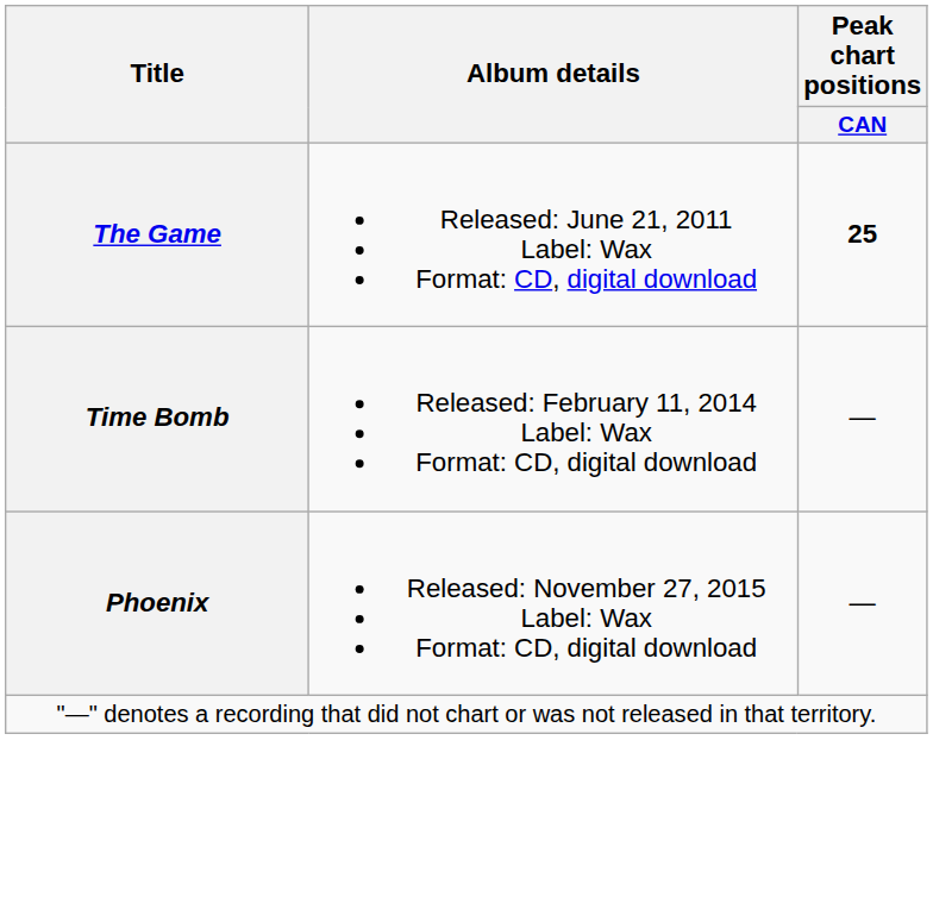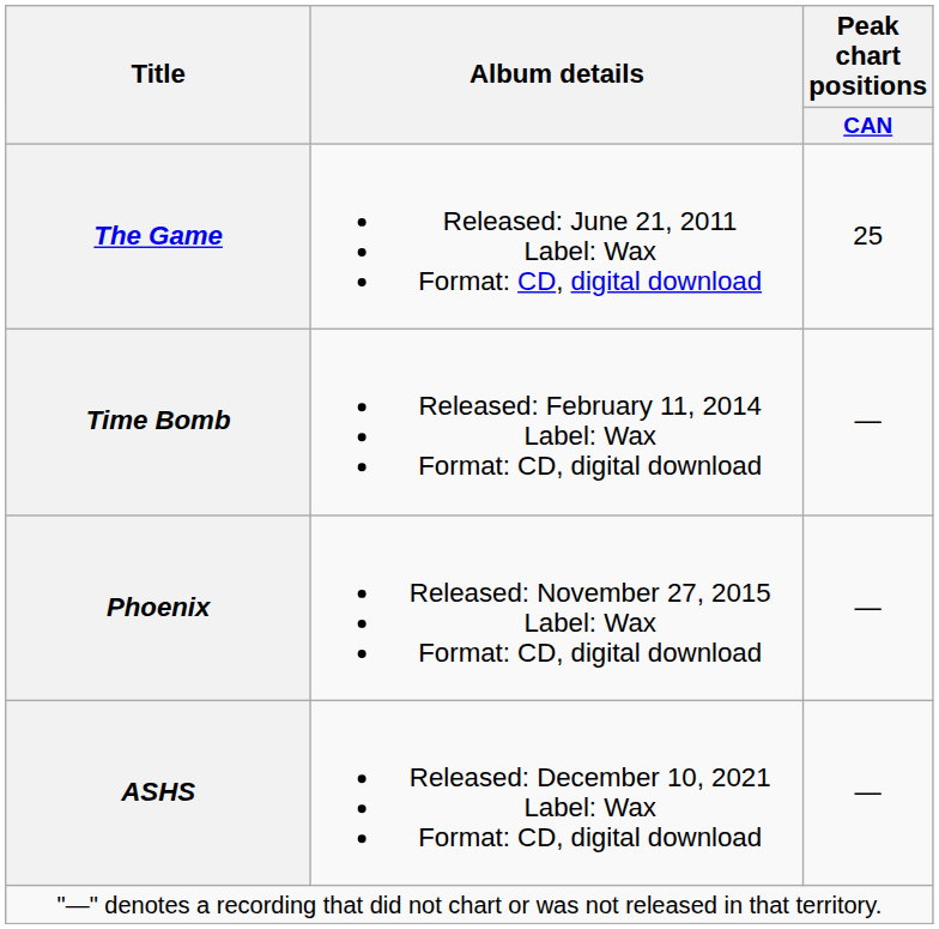 <table class="wikitable plainrowheaders" style="text-align:center;">
 <tr>
 <th scope="col" rowspan="2" style="width:11em;">Title</th>
 <th scope="col" rowspan="2" style="width:18em;">Album details</th>
 <th scope="col" colspan="1">Peak chart positions</th>
 </tr>
 <tr>
 <th scope="col" style="width:3em;font-size:85%;"><a href='#'>CAN</a><br></th>
 </tr>
 <tr>
 <th scope="row"><em><a href='#'>The Game</a></em></th>
 <td><br><ul><li>Released: June 21, 2011</li><li>Label: Wax</li><li>Format: <a href='#'>CD</a>, <a href='#'>digital download</a></li></ul></td>
-<td><strong>25</strong></td>
+<td>25</td>
 </tr>
 <tr>
 <th scope="row"><em>Time Bomb</em></th>
 <td><br><ul><li>Released: February 11, 2014</li><li>Label: Wax</li><li>Format: CD, digital download</li></ul></td>
 <td>—</td>
 </tr>
 <tr>
 <th scope="row"><em>Phoenix</em></th>
 <td><br><ul><li>Released: November 27, 2015</li><li>Label: Wax</li><li>Format: CD, digital download</li></ul></td>
 <td>—</td>
 </tr>
 <tr>
+<th scope="row"><em>ASHS</em></th>
+<td><br><ul><li>Released: December 10, 2021</li><li>Label: Wax</li><li>Format: CD, digital download</li></ul></td>
+<td>—</td>
+</tr>
+<tr>
 <td colspan="3" style="font-size:90%">"—" denotes a recording that did not chart or was not released in that territory.</td>
 </tr>
 </table>
